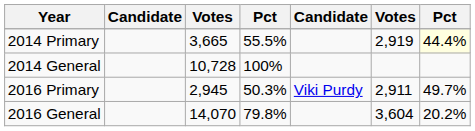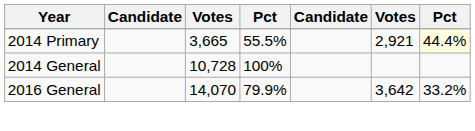 <table class="wikitable" style="margin:0.5em ; font-size:95%">
 <tr>
 <th>Year</th>
 <th>Candidate</th>
 <th>Votes</th>
 <th>Pct</th>
 <th>Candidate</th>
 <th>Votes</th>
 <th>Pct</th>
 </tr>
 <tr>
 </tr>
 <tr>
 <td>2014 Primary</td>
 <td></td>
 <td>3,665</td>
 <td>55.5%</td>
 <td></td>
-<td>2,919</td>
+<td>2,921</td>
 <td style="background: lightyellow;">44.4%</td>
 </tr>
 <tr>
 <td>2014 General</td>
 <td></td>
 <td>10,728</td>
 <td>100%</td>
 <td></td>
 <td></td>
 <td></td>
 </tr>
 <tr>
-<td>2016 Primary</td>
-<td></td>
-<td>2,945</td>
-<td>50.3%</td>
-<td><a href='#'>Viki Purdy</a></td>
-<td>2,911</td>
-<td>49.7%</td>
-</tr>
-<tr>
 <td>2016 General</td>
 <td></td>
 <td>14,070</td>
-<td>79.8%</td>
+<td>79.9%</td>
 <td></td>
-<td>3,604</td>
-<td>20.2%</td>
+<td>3,642</td>
+<td>33.2%</td>
 </tr>
 </table>
